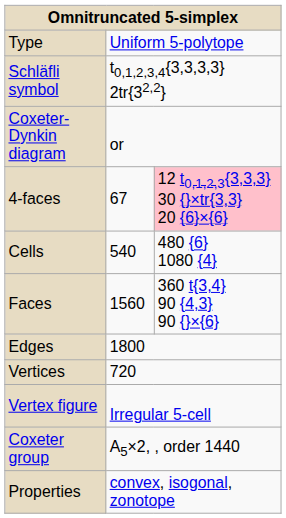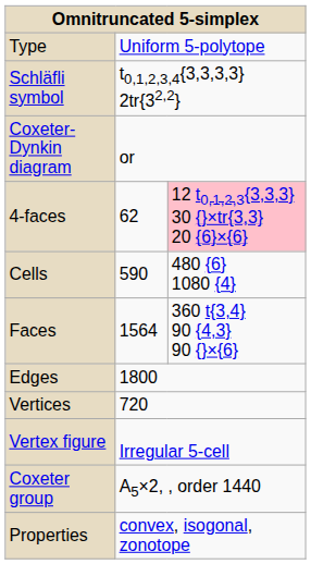 <table class="wikitable" style="float:right; margin-left:8px; width:280px">
 <tr>
 <td bgcolor=#e7dcc3 align=center colspan=3><strong>Omnitruncated 5-simplex</strong></td>
 </tr>
 <tr>
 <td bgcolor=#e7dcc3>Type</td>
 <td colspan=2><a href='#'>Uniform 5-polytope</a></td>
 </tr>
 <tr>
 <td bgcolor=#e7dcc3><a href='#'>Schläfli symbol</a></td>
 <td colspan=2>t<sub>0,1,2,3,4</sub>{3,3,3,3}<br>2tr{3<sup>2,2</sup>}</td>
 </tr>
 <tr>
 <td bgcolor=#e7dcc3><a href='#'>Coxeter-Dynkin<br>diagram</a></td>
 <td colspan=2><br>or </td>
 </tr>
 <tr>
 <td bgcolor=#e7dcc3>4-faces</td>
-<td>67</td>
+<td>62</td>
 <td style="background: pink;">12 <a href='#'>t<sub>0,1,2,3</sub>{3,3,3}</a><br>30 <a href='#'>{}×tr{3,3}</a><br>20 <a href='#'>{6}×{6}</a></td>
 </tr>
 <tr>
 <td bgcolor=#e7dcc3>Cells</td>
-<td>540</td>
+<td>590</td>
 <td>480 <a href='#'>{6}</a><br>1080 <a href='#'>{4}</a></td>
 </tr>
 <tr>
 <td bgcolor=#e7dcc3>Faces</td>
-<td>1560</td>
+<td>1564</td>
 <td>360 <a href='#'>t{3,4}</a><br>90 <a href='#'>{4,3}</a><br>90 <a href='#'>{}×{6}</a></td>
 </tr>
 <tr>
 <td bgcolor=#e7dcc3>Edges</td>
 <td colspan=2>1800</td>
 </tr>
 <tr>
 <td bgcolor=#e7dcc3>Vertices</td>
 <td colspan=2>720</td>
 </tr>
 <tr>
 <td bgcolor=#e7dcc3><a href='#'>Vertex figure</a></td>
 <td colspan=2><br><a href='#'>Irregular 5-cell</a></td>
 </tr>
 <tr>
 <td bgcolor=#e7dcc3><a href='#'>Coxeter group</a></td>
 <td colspan=2>A<sub>5</sub>×2, , order 1440</td>
 </tr>
 <tr>
 <td bgcolor=#e7dcc3>Properties</td>
 <td colspan=2><a href='#'>convex</a>, <a href='#'>isogonal</a>, <a href='#'>zonotope</a></td>
 </tr>
 </table>
